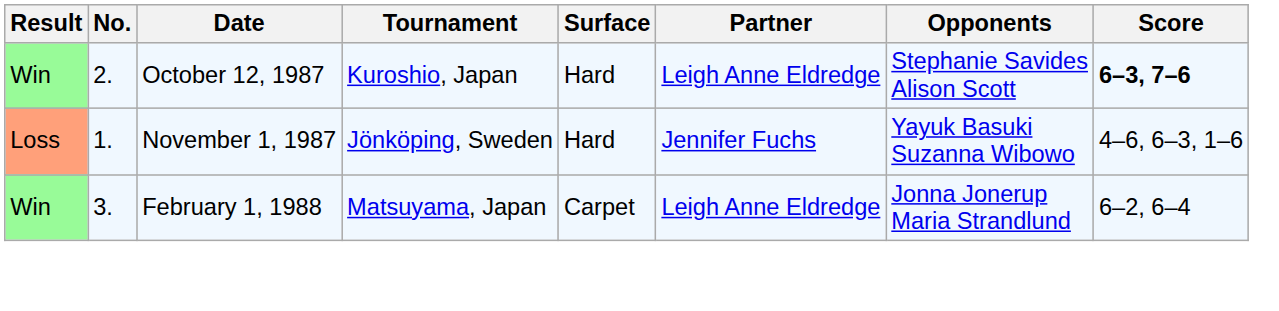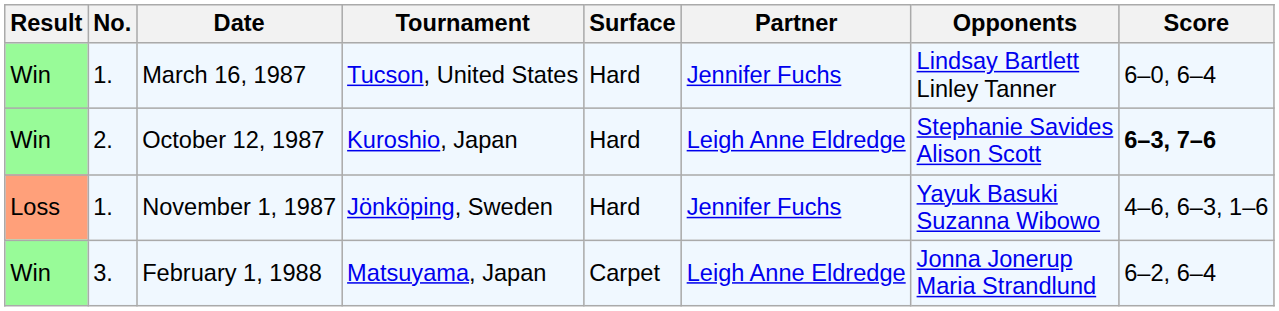 <table class="sortable wikitable" style=font-size:97%>
 <tr>
 <th>Result</th>
 <th>No.</th>
 <th>Date</th>
 <th>Tournament</th>
 <th>Surface</th>
 <th>Partner</th>
 <th>Opponents</th>
 <th>Score</th>
+</tr>
+<tr style="background:#f0f8ff;">
+<td style="background:#98fb98;">Win</td>
+<td>1.</td>
+<td>March 16, 1987</td>
+<td><a href='#'>Tucson</a>, United States</td>
+<td>Hard</td>
+<td> <a href='#'>Jennifer Fuchs</a></td>
+<td> <a href='#'>Lindsay Bartlett</a> <br>  Linley Tanner</td>
+<td>6–0, 6–4</td>
 </tr>
 <tr style="background:#f0f8ff;">
 <td style="background:#98fb98;">Win</td>
 <td>2.</td>
 <td>October 12, 1987</td>
 <td><a href='#'>Kuroshio</a>, Japan</td>
 <td>Hard</td>
 <td> <a href='#'>Leigh Anne Eldredge</a></td>
 <td> <a href='#'>Stephanie Savides</a> <br>  <a href='#'>Alison Scott</a></td>
 <td><strong>6–3, 7–6</strong></td>
 </tr>
 <tr style="background:#f0f8ff;">
 <td style="background:#ffa07a;">Loss</td>
 <td>1.</td>
 <td>November 1, 1987</td>
 <td><a href='#'>Jönköping</a>, Sweden</td>
 <td>Hard</td>
 <td> <a href='#'>Jennifer Fuchs</a></td>
 <td> <a href='#'>Yayuk Basuki</a> <br>  <a href='#'>Suzanna Wibowo</a></td>
 <td>4–6, 6–3, 1–6</td>
 </tr>
 <tr style="background:#f0f8ff;">
 <td style="background:#98fb98;">Win</td>
 <td>3.</td>
 <td>February 1, 1988</td>
 <td><a href='#'>Matsuyama</a>, Japan</td>
 <td>Carpet</td>
 <td> <a href='#'>Leigh Anne Eldredge</a></td>
 <td> <a href='#'>Jonna Jonerup</a> <br>  <a href='#'>Maria Strandlund</a></td>
 <td>6–2, 6–4</td>
 </tr>
 </table>
